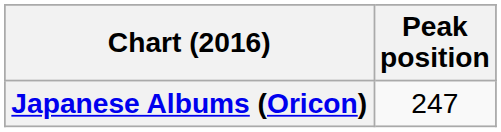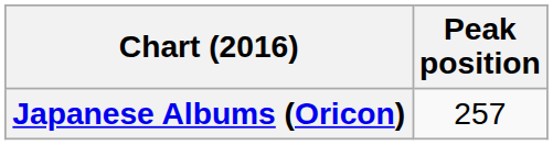 <table class="wikitable plainrowheaders" style="text-align:center">
 <tr>
 <th scope="col">Chart (2016)</th>
 <th scope="col">Peak<br> position</th>
 </tr>
 <tr>
 <th scope="row"><a href='#'>Japanese Albums</a> (<a href='#'>Oricon</a>)</th>
-<td>247</td>
+<td>257</td>
 </tr>
 </table>
